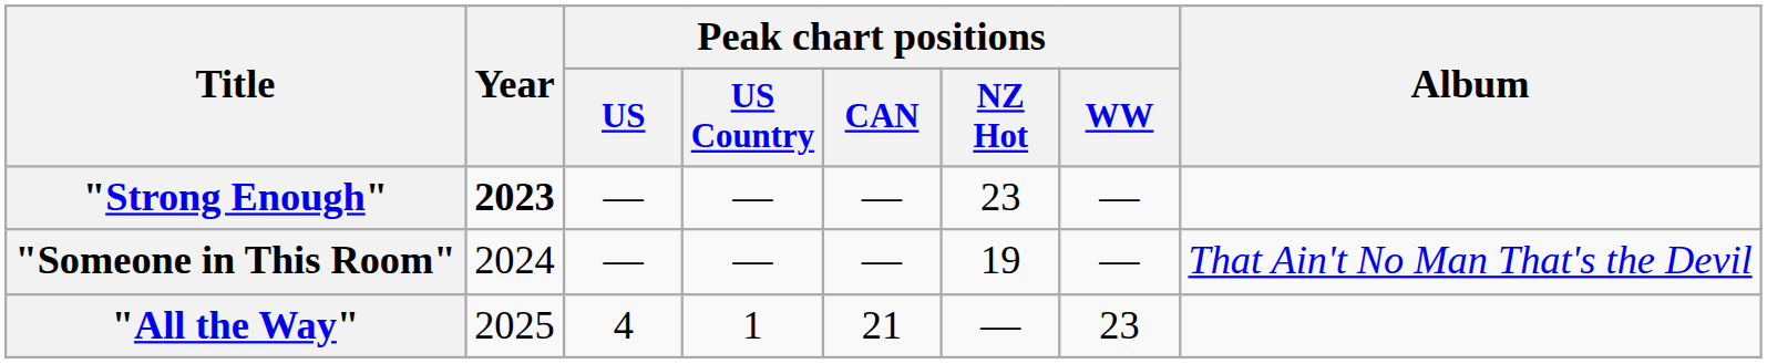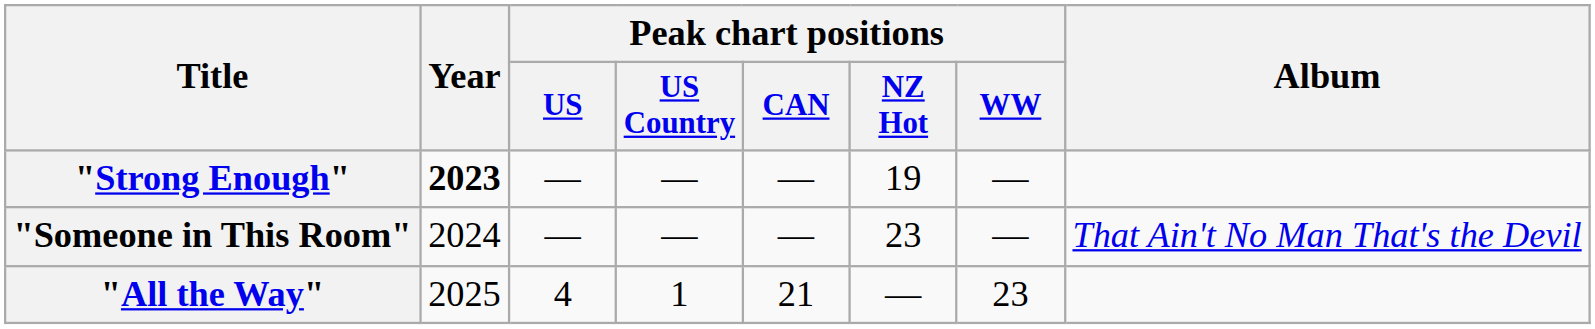 <table class="wikitable plainrowheaders" style="text-align:center;">
 <tr>
 <th scope="col" rowspan="2">Title</th>
 <th scope="col" rowspan="2">Year</th>
 <th scope="col" colspan="5">Peak chart positions</th>
 <th scope="col" rowspan="2">Album</th>
 </tr>
 <tr>
 <th scope="col" style="width:3em;font-size:85%;"><a href='#'>US</a><br></th>
 <th scope="col" style="width:3em;font-size:85%;"><a href='#'>US<br>Country</a><br></th>
 <th scope="col" style="width:3em;font-size:85%;"><a href='#'>CAN</a><br></th>
 <th scope="col" style="width:3em;font-size:85%;"><a href='#'>NZ<br> Hot</a><br></th>
 <th scope="col" style="width:3em;font-size:85%;"><a href='#'>WW</a><br></th>
 </tr>
 <tr>
 <th scope="row">"<a href='#'>Strong Enough</a>"<br></th>
 <td><strong>2023</strong></td>
 <td>—</td>
 <td>—</td>
 <td>—</td>
-<td>23</td>
+<td>19</td>
 <td>—</td>
 <td></td>
 </tr>
 <tr>
 <th scope="row">"Someone in This Room"<br></th>
 <td>2024</td>
 <td>—</td>
 <td>—</td>
 <td>—</td>
-<td>19</td>
+<td>23</td>
 <td>—</td>
 <td><em><a href='#'>That Ain't No Man That's the Devil</a></em></td>
 </tr>
 <tr>
 <th scope="row">"<a href='#'>All the Way</a>"<br></th>
 <td>2025</td>
 <td>4</td>
 <td>1</td>
 <td>21</td>
 <td>—</td>
 <td>23</td>
 <td></td>
 </tr>
 </table>
